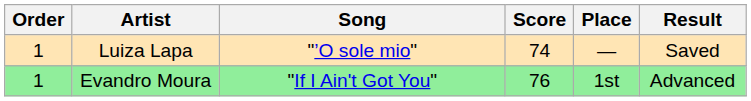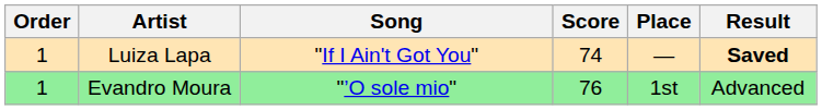 <table class="wikitable" style="text-align:center; width:70%;">
 <tr>
 <th scope="col" width="05%">Order</th>
 <th scope="col" width="17%">Artist</th>
 <th scope="col" width="33%">Song</th>
 <th scope="col" width="05%">Score</th>
 <th scope="col" width="05%">Place</th>
 <th scope="col" width="10%">Result</th>
 </tr>
 <tr bgcolor="#ffe5b4">
 <td>1</td>
 <td>Luiza Lapa</td>
-<td>"<a href='#'>’O sole mio</a>"</td>
+<td>"<a href='#'>If I Ain't Got You</a>"</td>
 <td>74</td>
 <td>—</td>
-<td>Saved</td>
+<td><strong>Saved</strong></td>
 </tr>
 <tr bgcolor="#90ee9b">
 <td>1</td>
 <td>Evandro Moura</td>
-<td>"<a href='#'>If I Ain't Got You</a>"</td>
+<td>"<a href='#'>’O sole mio</a>"</td>
 <td>76</td>
 <td>1st</td>
 <td>Advanced</td>
 </tr>
 </table>
